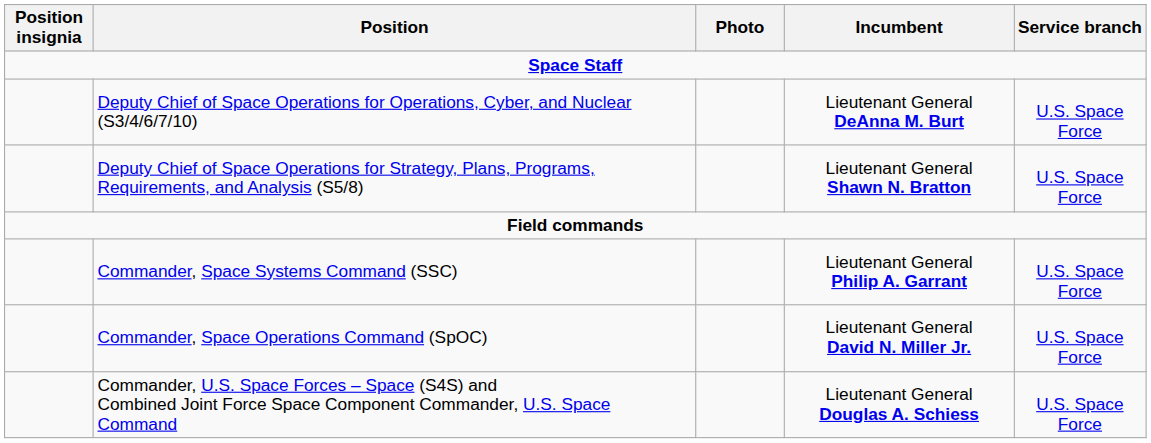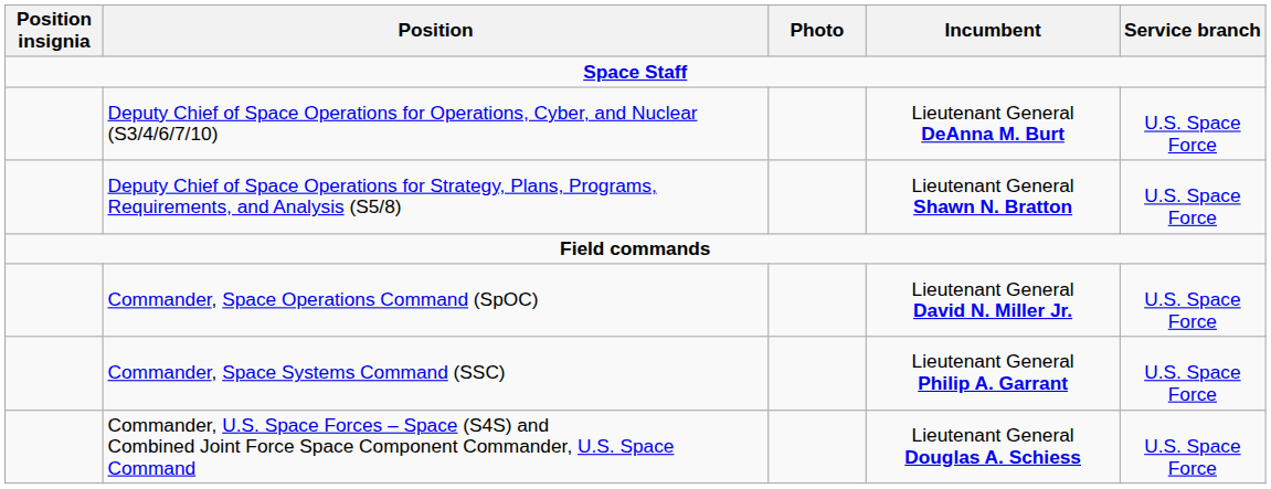 <table class="wikitable">
 <tr>
 <th width="75" style="text-align:center">Position insignia</th>
 <th width="550" style="text-align:center">Position</th>
 <th width="75" style="text-align:center">Photo</th>
 <th width="205" style="text-align:center">Incumbent</th>
 <th width="115" style="text-align:center">Service branch</th>
 </tr>
 <tr>
 <td colspan="5" style="text-align:center"><strong><a href='#'>Space Staff</a></strong></td>
 </tr>
 <tr>
 <td></td>
 <td><a href='#'>Deputy Chief of Space Operations for Operations, Cyber, and Nuclear</a> (S3/4/6/7/10)</td>
 <td></td>
 <td style="text-align:center">Lieutenant General<br><strong><a href='#'>DeAnna M. Burt</a></strong></td>
 <td style="text-align:center"><br><a href='#'>U.S. Space Force</a></td>
 </tr>
 <tr>
 <td></td>
 <td><a href='#'>Deputy Chief of Space Operations for Strategy, Plans, Programs, Requirements, and Analysis</a> (S5/8)</td>
 <td></td>
 <td style="text-align:center">Lieutenant General<br><strong><a href='#'>Shawn N. Bratton</a></strong></td>
 <td style="text-align:center"><br><a href='#'>U.S. Space Force</a></td>
 </tr>
 <tr>
 <td colspan="5" style="text-align:center"><strong>Field commands</strong></td>
 </tr>
 <tr>
 <td></td>
-<td><a href='#'>Commander</a>, <a href='#'>Space Systems Command</a> (SSC)</td>
+<td><a href='#'>Commander</a>, <a href='#'>Space Operations Command</a> (SpOC)</td>
 <td></td>
-<td style="text-align:center">Lieutenant General<br><strong><a href='#'>Philip A. Garrant</a></strong></td>
+<td style="text-align:center">Lieutenant General<br><strong><a href='#'>David N. Miller Jr.</a></strong></td>
 <td style="text-align:center"><br><a href='#'>U.S. Space Force</a></td>
 </tr>
 <tr>
 <td></td>
-<td><a href='#'>Commander</a>, <a href='#'>Space Operations Command</a> (SpOC)</td>
+<td><a href='#'>Commander</a>, <a href='#'>Space Systems Command</a> (SSC)</td>
 <td></td>
-<td style="text-align:center">Lieutenant General<br><strong><a href='#'>David N. Miller Jr.</a></strong></td>
+<td style="text-align:center">Lieutenant General<br><strong><a href='#'>Philip A. Garrant</a></strong></td>
 <td style="text-align:center"><br><a href='#'>U.S. Space Force</a></td>
 </tr>
 <tr>
 <td></td>
 <td>Commander, <a href='#'>U.S. Space Forces – Space</a> (S4S) and<br>Combined Joint Force Space Component Commander, <a href='#'>U.S. Space Command</a></td>
 <td></td>
 <td style="text-align:center">Lieutenant General<br><strong><a href='#'>Douglas A. Schiess</a></strong></td>
 <td style="text-align:center"><br><a href='#'>U.S. Space Force</a></td>
 </tr>
 </table>
